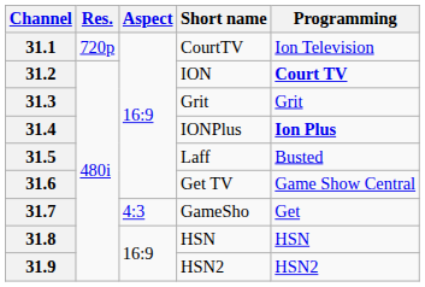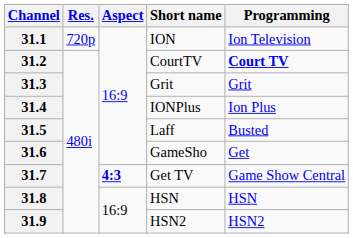 <table class="wikitable">
 <tr>
 <th scope = "col"><a href='#'>Channel</a></th>
 <th scope = "col"><a href='#'>Res.</a></th>
 <th scope = "col"><a href='#'>Aspect</a></th>
 <th scope = "col">Short name</th>
 <th scope = "col">Programming</th>
 </tr>
 <tr>
 <th scope = "row">31.1</th>
 <td rowspan=1><a href='#'>720p</a></td>
 <td rowspan=6><a href='#'>16:9</a></td>
-<td>CourtTV</td>
+<td>ION</td>
 <td><a href='#'>Ion Television</a></td>
 </tr>
 <tr>
 <th scope = "row">31.2</th>
 <td rowspan=8><a href='#'>480i</a></td>
-<td>ION</td>
+<td>CourtTV</td>
 <td><strong><a href='#'>Court TV</a></strong></td>
 </tr>
 <tr>
 <th scope = "row">31.3</th>
 <td>Grit</td>
 <td><a href='#'>Grit</a></td>
 </tr>
 <tr>
 <th scope = "row">31.4</th>
 <td>IONPlus</td>
-<td><strong><a href='#'>Ion Plus</a></strong></td>
+<td><a href='#'>Ion Plus</a></td>
 </tr>
 <tr>
 <th scope = "row">31.5</th>
 <td>Laff</td>
 <td><a href='#'>Busted</a></td>
 </tr>
 <tr>
 <th scope = "row">31.6</th>
-<td>Get TV</td>
-<td><a href='#'>Game Show Central</a></td>
+<td>GameSho</td>
+<td><a href='#'>Get</a></td>
 </tr>
 <tr>
 <th scope = "row">31.7</th>
-<td><a href='#'>4:3</a></td>
-<td>GameSho</td>
-<td><a href='#'>Get</a></td>
+<td><strong><a href='#'>4:3</a></strong></td>
+<td>Get TV</td>
+<td><a href='#'>Game Show Central</a></td>
 </tr>
 <tr>
 <th scope = "row">31.8</th>
 <td rowspan=2>16:9</td>
 <td>HSN</td>
 <td><a href='#'>HSN</a></td>
 </tr>
 <tr>
 <th scope = "row">31.9</th>
 <td>HSN2</td>
 <td><a href='#'>HSN2</a></td>
 </tr>
 </table>
